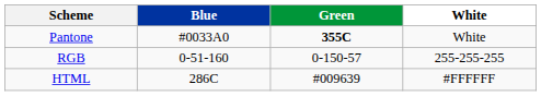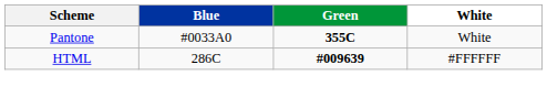 <table class="wikitable">
 <tr>
 <th width=150>Scheme</th>
 <th style="background-color:#0033A0; color:white; width:150px">Blue</th>
 <th style="background-color:#009639; color:white; width:150px">Green</th>
 <th style="background-color:white;width:150px">White</th>
 </tr>
 <tr align=center>
 <td><a href='#'>Pantone</a></td>
 <td>#0033A0</td>
 <td><strong>355C</strong></td>
 <td>White</td>
 </tr>
 <tr align=center>
-<td><a href='#'>RGB</a></td>
-<td>0-51-160</td>
-<td>0-150-57</td>
-<td>255-255-255</td>
-</tr>
-<tr align=center>
 <td><a href='#'>HTML</a></td>
 <td>286C</td>
-<td>#009639</td>
+<td><strong>#009639</strong></td>
 <td>#FFFFFF</td>
 </tr>
 </table>
